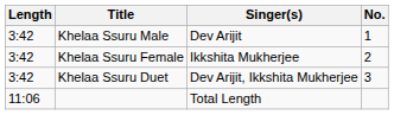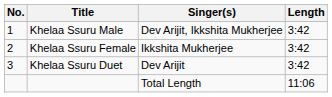 <table class="wikitable">
 <tr>
-<th>Length</th>
+<th>No.</th>
 <th>Title</th>
 <th>Singer(s)</th>
-<th>No.</th>
+<th>Length</th>
 </tr>
 <tr>
+<td>1</td>
+<td>Khelaa Ssuru Male</td>
+<td>Dev Arijit, Ikkshita Mukherjee</td>
 <td>3:42</td>
-<td>Khelaa Ssuru Male</td>
-<td>Dev Arijit</td>
-<td>1</td>
 </tr>
 <tr>
-<td>3:42</td>
+<td>2</td>
 <td>Khelaa Ssuru Female</td>
 <td>Ikkshita Mukherjee</td>
-<td>2</td>
+<td>3:42</td>
 </tr>
 <tr>
+<td>3</td>
+<td>Khelaa Ssuru Duet</td>
+<td>Dev Arijit</td>
 <td>3:42</td>
-<td>Khelaa Ssuru Duet</td>
-<td>Dev Arijit, Ikkshita Mukherjee</td>
-<td>3</td>
 </tr>
 <tr>
-<td>11:06</td>
+<td></td>
 <td></td>
 <td>Total Length</td>
-<td></td>
+<td>11:06</td>
 </tr>
 </table>
